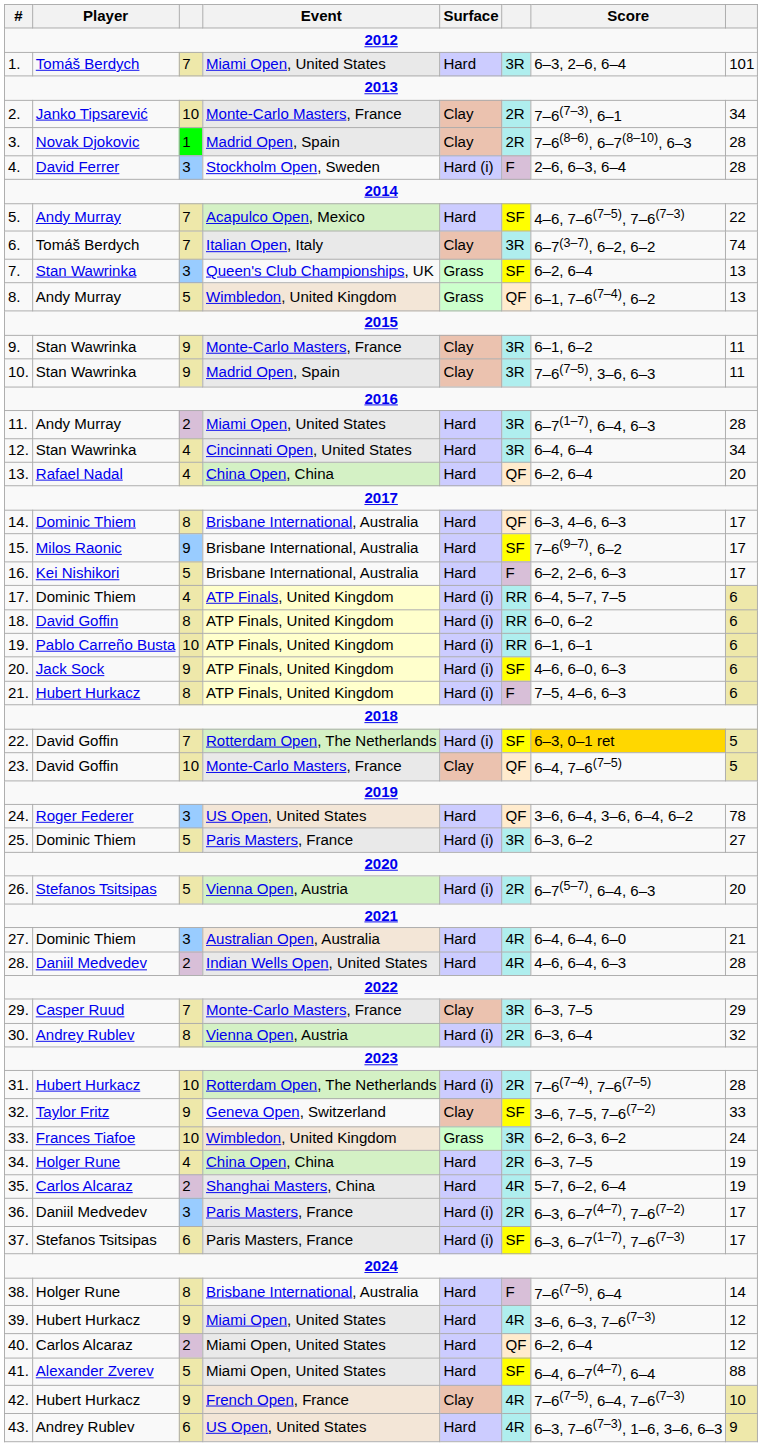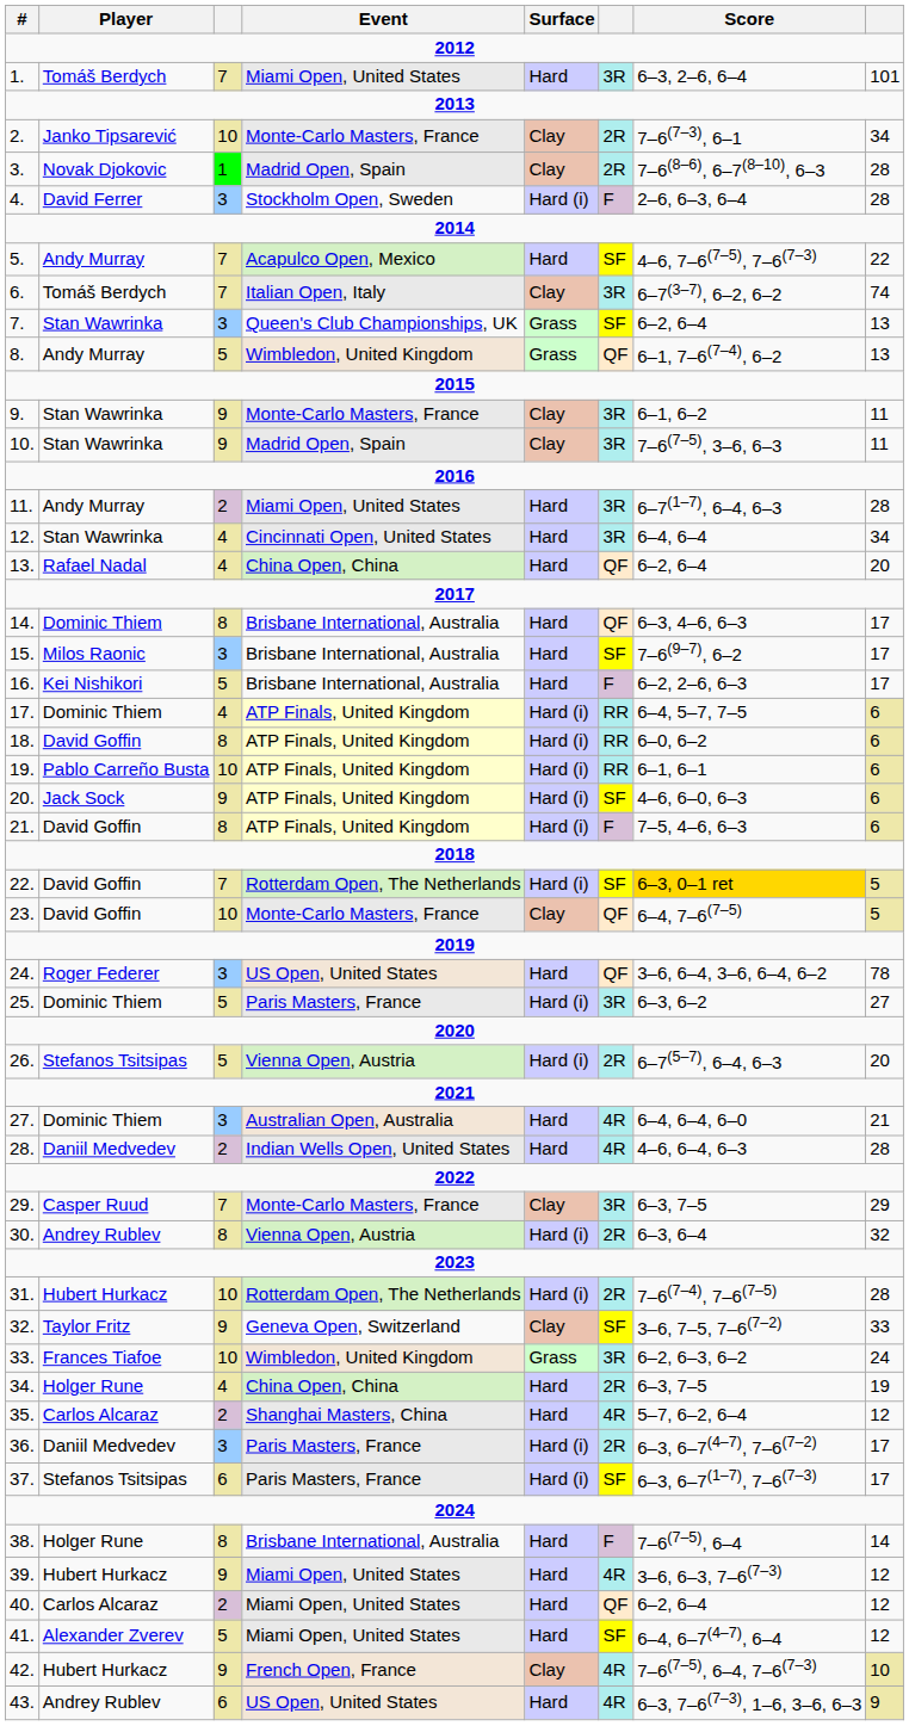 <table class=wikitable sortable>
 <tr>
 <th class="unsortable">#</th>
 <th>Player</th>
 <th></th>
 <th>Event</th>
 <th>Surface</th>
 <th class="unsortable"></th>
 <th class="unsortable">Score</th>
 <th class="unsortable"></th>
 </tr>
 <tr>
 <td colspan=8 style=text-align:center><strong><a href='#'>2012</a></strong></td>
 </tr>
 <tr>
 <td>1.</td>
 <td> <a href='#'>Tomáš Berdych</a></td>
 <td bgcolor=eee8aa>7</td>
 <td bgcolor=e9e9e9><a href='#'>Miami Open</a>, United States</td>
 <td bgcolor=ccccff>Hard</td>
 <td bgcolor=afeeee>3R</td>
 <td>6–3, 2–6, 6–4</td>
 <td>101</td>
 </tr>
 <tr>
 <td colspan=9 style=text-align:center><strong><a href='#'>2013</a></strong></td>
 </tr>
 <tr>
 <td>2.</td>
 <td> <a href='#'>Janko Tipsarević</a></td>
 <td bgcolor=eee8aa>10</td>
 <td bgcolor=e9e9e9><a href='#'>Monte-Carlo Masters</a>, France</td>
 <td bgcolor=ebc2af>Clay</td>
 <td bgcolor=afeeee>2R</td>
 <td>7–6<sup>(7–3)</sup>, 6–1</td>
 <td>34</td>
 </tr>
 <tr>
 <td>3.</td>
 <td> <a href='#'>Novak Djokovic</a></td>
 <td bgcolor=lime>1</td>
 <td bgcolor=e9e9e9><a href='#'>Madrid Open</a>, Spain</td>
 <td bgcolor=ebc2af>Clay</td>
 <td bgcolor=afeeee>2R</td>
 <td>7–6<sup>(8–6)</sup>, 6–7<sup>(8–10)</sup>, 6–3</td>
 <td>28</td>
 </tr>
 <tr>
 <td>4.</td>
 <td> <a href='#'>David Ferrer</a></td>
 <td bgcolor=#9cf>3</td>
 <td bgcolor=><a href='#'>Stockholm Open</a>, Sweden</td>
 <td bgcolor=ccccff>Hard (i)</td>
 <td bgcolor=thistle>F</td>
 <td>2–6, 6–3, 6–4</td>
 <td>28</td>
 </tr>
 <tr>
 <td colspan=9 style=text-align:center><strong><a href='#'>2014</a></strong></td>
 </tr>
 <tr>
 <td>5.</td>
 <td> <a href='#'>Andy Murray</a></td>
 <td bgcolor=eee8aa>7</td>
 <td bgcolor=d4f1c5><a href='#'>Acapulco Open</a>, Mexico</td>
 <td bgcolor=ccccff>Hard</td>
 <td bgcolor=yellow>SF</td>
 <td>4–6, 7–6<sup>(7–5)</sup>, 7–6<sup>(7–3)</sup></td>
 <td>22</td>
 </tr>
 <tr>
 <td>6.</td>
 <td> Tomáš Berdych</td>
 <td bgcolor=eee8aa>7</td>
 <td bgcolor=e9e9e9><a href='#'>Italian Open</a>, Italy</td>
 <td bgcolor=ebc2af>Clay</td>
 <td bgcolor=afeeee>3R</td>
 <td>6–7<sup>(3–7)</sup>, 6–2, 6–2</td>
 <td>74</td>
 </tr>
 <tr>
 <td>7.</td>
 <td> <a href='#'>Stan Wawrinka</a></td>
 <td bgcolor=#9cf>3</td>
 <td><a href='#'>Queen's Club Championships</a>, UK</td>
 <td bgcolor=ccffcc>Grass</td>
 <td bgcolor=yellow>SF</td>
 <td>6–2, 6–4</td>
 <td>13</td>
 </tr>
 <tr>
 <td>8.</td>
 <td> Andy Murray</td>
 <td bgcolor=eee8aa>5</td>
 <td bgcolor=f3e6d7><a href='#'>Wimbledon</a>, United Kingdom</td>
 <td bgcolor=ccffcc>Grass</td>
 <td bgcolor=ffebcd>QF</td>
 <td>6–1, 7–6<sup>(7–4)</sup>, 6–2</td>
 <td>13</td>
 </tr>
 <tr>
 <td colspan=9 style=text-align:center><strong><a href='#'>2015</a></strong></td>
 </tr>
 <tr>
 <td>9.</td>
 <td> Stan Wawrinka</td>
 <td bgcolor=eee8aa>9</td>
 <td bgcolor=e9e9e9><a href='#'>Monte-Carlo Masters</a>, France</td>
 <td bgcolor=ebc2af>Clay</td>
 <td bgcolor=afeeee>3R</td>
 <td>6–1, 6–2</td>
 <td>11</td>
 </tr>
 <tr>
 <td>10.</td>
 <td> Stan Wawrinka</td>
 <td bgcolor=eee8aa>9</td>
 <td bgcolor=e9e9e9><a href='#'>Madrid Open</a>, Spain</td>
 <td bgcolor=ebc2af>Clay</td>
 <td bgcolor=afeeee>3R</td>
 <td>7–6<sup>(7–5)</sup>, 3–6, 6–3</td>
 <td>11</td>
 </tr>
 <tr>
 <td colspan=9 style=text-align:center><strong><a href='#'>2016</a></strong></td>
 </tr>
 <tr>
 <td>11.</td>
 <td> Andy Murray</td>
 <td bgcolor=thistle>2</td>
 <td bgcolor=e9e9e9><a href='#'>Miami Open</a>, United States</td>
 <td bgcolor=ccccff>Hard</td>
 <td bgcolor=afeeee>3R</td>
 <td>6–7<sup>(1–7)</sup>, 6–4, 6–3</td>
 <td>28</td>
 </tr>
 <tr>
 <td>12.</td>
 <td> Stan Wawrinka</td>
 <td bgcolor=eee8aa>4</td>
 <td bgcolor=e9e9e9><a href='#'>Cincinnati Open</a>, United States</td>
 <td bgcolor=ccccff>Hard</td>
 <td bgcolor=afeeee>3R</td>
 <td>6–4, 6–4</td>
 <td>34</td>
 </tr>
 <tr>
 <td>13.</td>
 <td> <a href='#'>Rafael Nadal</a></td>
 <td bgcolor=eee8aa>4</td>
 <td bgcolor=d4f1c5><a href='#'>China Open</a>, China</td>
 <td bgcolor=ccccff>Hard</td>
 <td bgcolor=ffebcd>QF</td>
 <td>6–2, 6–4</td>
 <td>20</td>
 </tr>
 <tr>
 <td colspan=9 style=text-align:center><strong><a href='#'>2017</a></strong></td>
 </tr>
 <tr>
 <td>14.</td>
 <td> <a href='#'>Dominic Thiem</a></td>
 <td bgcolor=eee8aa>8</td>
 <td><a href='#'>Brisbane International</a>, Australia</td>
 <td bgcolor=ccccff>Hard</td>
 <td bgcolor=ffebcd>QF</td>
 <td>6–3, 4–6, 6–3</td>
 <td>17</td>
 </tr>
 <tr>
 <td>15.</td>
 <td> <a href='#'>Milos Raonic</a></td>
-<td bgcolor=#9cf>9</td>
+<td bgcolor=#9cf>3</td>
 <td>Brisbane International, Australia</td>
 <td bgcolor=ccccff>Hard</td>
 <td bgcolor=yellow>SF</td>
 <td>7–6<sup>(9–7)</sup>, 6–2</td>
 <td>17</td>
 </tr>
 <tr>
 <td>16.</td>
 <td> <a href='#'>Kei Nishikori</a></td>
 <td bgcolor=eee8aa>5</td>
 <td>Brisbane International, Australia</td>
 <td bgcolor=ccccff>Hard</td>
 <td bgcolor=thistle>F</td>
 <td>6–2, 2–6, 6–3</td>
 <td>17</td>
 </tr>
 <tr>
 <td>17.</td>
 <td> Dominic Thiem</td>
 <td bgcolor=eee8aa>4</td>
 <td bgcolor=#ffc><a href='#'>ATP Finals</a>, United Kingdom</td>
 <td bgcolor=ccccff>Hard (i)</td>
 <td bgcolor=afeeee>RR</td>
 <td>6–4, 5–7, 7–5</td>
 <td style=background:#eee8aa>6</td>
 </tr>
 <tr>
 <td>18.</td>
 <td> <a href='#'>David Goffin</a></td>
 <td bgcolor=eee8aa>8</td>
 <td bgcolor=#ffc>ATP Finals, United Kingdom</td>
 <td bgcolor=ccccff>Hard (i)</td>
 <td bgcolor=afeeee>RR</td>
 <td>6–0, 6–2</td>
 <td style=background:#eee8aa>6</td>
 </tr>
 <tr>
 <td>19.</td>
 <td> <a href='#'>Pablo Carreño Busta</a></td>
 <td bgcolor=eee8aa>10</td>
 <td bgcolor=#ffc>ATP Finals, United Kingdom</td>
 <td bgcolor=ccccff>Hard (i)</td>
 <td bgcolor=afeeee>RR</td>
 <td>6–1, 6–1</td>
 <td style=background:#eee8aa>6</td>
 </tr>
 <tr>
 <td>20.</td>
 <td> <a href='#'>Jack Sock</a></td>
 <td bgcolor=eee8aa>9</td>
 <td bgcolor=#ffc>ATP Finals, United Kingdom</td>
 <td bgcolor=ccccff>Hard (i)</td>
 <td bgcolor=yellow>SF</td>
 <td>4–6, 6–0, 6–3</td>
 <td style=background:#eee8aa>6</td>
 </tr>
 <tr>
 <td>21.</td>
-<td> <a href='#'>Hubert Hurkacz</a></td>
+<td> David Goffin</td>
 <td bgcolor=eee8aa>8</td>
 <td bgcolor=#ffc>ATP Finals, United Kingdom</td>
 <td bgcolor=ccccff>Hard (i)</td>
 <td bgcolor=thistle>F</td>
 <td>7–5, 4–6, 6–3</td>
 <td style=background:#eee8aa>6</td>
 </tr>
 <tr>
 <td colspan=8 style=text-align:center><strong><a href='#'>2018</a></strong></td>
 </tr>
 <tr>
 <td>22.</td>
 <td> David Goffin</td>
 <td bgcolor=eee8aa>7</td>
 <td bgcolor=d4f1c5><a href='#'>Rotterdam Open</a>, The Netherlands</td>
 <td bgcolor=ccccff>Hard (i)</td>
 <td bgcolor=yellow>SF</td>
 <td style="background: gold;">6–3, 0–1 ret</td>
 <td style=background:#eee8aa>5</td>
 </tr>
 <tr>
 <td>23.</td>
 <td> David Goffin</td>
 <td bgcolor=eee8aa>10</td>
 <td bgcolor=e9e9e9><a href='#'>Monte-Carlo Masters</a>, France</td>
 <td bgcolor=ebc2af>Clay</td>
 <td bgcolor=ffebcd>QF</td>
 <td>6–4, 7–6<sup>(7–5)</sup></td>
 <td style=background:#eee8aa>5</td>
 </tr>
 <tr>
 <td colspan=8 style=text-align:center><strong><a href='#'>2019</a></strong></td>
 </tr>
 <tr>
 <td>24.</td>
 <td> <a href='#'>Roger Federer</a></td>
 <td bgcolor=#9cf>3</td>
 <td bgcolor=f3e6d7><a href='#'>US Open</a>, United States</td>
 <td bgcolor=ccccff>Hard</td>
 <td bgcolor=ffebcd>QF</td>
 <td>3–6, 6–4, 3–6, 6–4, 6–2</td>
 <td>78</td>
 </tr>
 <tr>
 <td>25.</td>
 <td> Dominic Thiem</td>
 <td bgcolor=eee8aa>5</td>
 <td bgcolor=e9e9e9><a href='#'>Paris Masters</a>, France</td>
 <td bgcolor=ccccff>Hard (i)</td>
 <td bgcolor=afeeee>3R</td>
 <td>6–3, 6–2</td>
 <td>27</td>
 </tr>
 <tr>
 <td colspan=9 style=text-align:center><strong><a href='#'>2020</a></strong></td>
 </tr>
 <tr>
 <td>26.</td>
 <td> <a href='#'>Stefanos Tsitsipas</a></td>
 <td bgcolor=eee8aa>5</td>
 <td bgcolor=d4f1c5><a href='#'>Vienna Open</a>, Austria</td>
 <td bgcolor=ccccff>Hard (i)</td>
 <td bgcolor=afeeee>2R</td>
 <td>6–7<sup>(5–7)</sup>, 6–4, 6–3</td>
 <td>20</td>
 </tr>
 <tr>
 <td colspan=8 style=text-align:center><strong><a href='#'>2021</a></strong></td>
 </tr>
 <tr>
 <td>27.</td>
 <td> Dominic Thiem</td>
 <td bgcolor=#9cf>3</td>
 <td bgcolor=f3e6d7><a href='#'>Australian Open</a>, Australia</td>
 <td bgcolor=ccccff>Hard</td>
 <td bgcolor=afeeee>4R</td>
 <td>6–4, 6–4, 6–0</td>
 <td>21</td>
 </tr>
 <tr>
 <td>28.</td>
 <td> <a href='#'>Daniil Medvedev</a></td>
 <td bgcolor=thistle>2</td>
 <td bgcolor=e9e9e9><a href='#'>Indian Wells Open</a>, United States</td>
 <td bgcolor=ccccff>Hard</td>
 <td bgcolor=afeeee>4R</td>
 <td>4–6, 6–4, 6–3</td>
 <td>28</td>
 </tr>
 <tr>
 <td colspan=8 style=text-align:center><strong><a href='#'>2022</a></strong></td>
 </tr>
 <tr>
 <td>29.</td>
 <td> <a href='#'>Casper Ruud</a></td>
 <td bgcolor=eee8aa>7</td>
 <td bgcolor=e9e9e9><a href='#'>Monte-Carlo Masters</a>, France</td>
 <td bgcolor=ebc2af>Clay</td>
 <td bgcolor=afeeee>3R</td>
 <td>6–3, 7–5</td>
 <td>29</td>
 </tr>
 <tr>
 <td>30.</td>
 <td> <a href='#'>Andrey Rublev</a></td>
 <td bgcolor=eee8aa>8</td>
 <td bgcolor=d4f1c5><a href='#'>Vienna Open</a>, Austria</td>
 <td bgcolor=ccccff>Hard (i)</td>
 <td bgcolor=afeeee>2R</td>
 <td>6–3, 6–4</td>
 <td>32</td>
 </tr>
 <tr>
 <td colspan=8 style=text-align:center><strong><a href='#'>2023</a></strong></td>
 </tr>
 <tr>
 <td>31.</td>
 <td> <a href='#'>Hubert Hurkacz</a></td>
 <td bgcolor=eee8aa>10</td>
 <td bgcolor=d4f1c5><a href='#'>Rotterdam Open</a>, The Netherlands</td>
 <td bgcolor=ccccff>Hard (i)</td>
 <td bgcolor=afeeee>2R</td>
 <td>7–6<sup>(7–4)</sup>, 7–6<sup>(7–5)</sup></td>
 <td>28</td>
 </tr>
 <tr>
 <td>32.</td>
 <td> <a href='#'>Taylor Fritz</a></td>
 <td bgcolor=eee8aa>9</td>
 <td><a href='#'>Geneva Open</a>, Switzerland</td>
 <td bgcolor=ebc2af>Clay</td>
 <td bgcolor=yellow>SF</td>
 <td>3–6, 7–5, 7–6<sup>(7–2)</sup></td>
 <td>33</td>
 </tr>
 <tr>
 <td>33.</td>
 <td> <a href='#'>Frances Tiafoe</a></td>
 <td bgcolor=eee8aa>10</td>
 <td bgcolor=f3e6d7><a href='#'>Wimbledon</a>, United Kingdom</td>
 <td bgcolor=ccffcc>Grass</td>
 <td bgcolor=afeeee>3R</td>
 <td>6–2, 6–3, 6–2</td>
 <td>24</td>
 </tr>
 <tr>
 <td>34.</td>
 <td> <a href='#'>Holger Rune</a></td>
 <td bgcolor=eee8aa>4</td>
 <td bgcolor=d4f1c5><a href='#'>China Open</a>, China</td>
 <td bgcolor=ccccff>Hard</td>
 <td bgcolor=afeeee>2R</td>
 <td>6–3, 7–5</td>
 <td>19</td>
 </tr>
 <tr>
 <td>35.</td>
 <td> <a href='#'>Carlos Alcaraz</a></td>
 <td bgcolor=thistle>2</td>
 <td bgcolor=e9e9e9><a href='#'>Shanghai Masters</a>, China</td>
 <td bgcolor=ccccff>Hard</td>
 <td bgcolor=afeeee>4R</td>
 <td>5–7, 6–2, 6–4</td>
-<td>19</td>
+<td>12</td>
 </tr>
 <tr>
 <td>36.</td>
 <td> Daniil Medvedev</td>
 <td bgcolor=#9cf>3</td>
 <td bgcolor=e9e9e9><a href='#'>Paris Masters</a>, France</td>
 <td bgcolor=ccccff>Hard (i)</td>
 <td bgcolor=afeeee>2R</td>
 <td>6–3, 6–7<sup>(4–7)</sup>, 7–6<sup>(7–2)</sup></td>
 <td>17</td>
 </tr>
 <tr>
 <td>37.</td>
 <td> Stefanos Tsitsipas</td>
 <td bgcolor=eee8aa>6</td>
 <td bgcolor=e9e9e9>Paris Masters, France</td>
 <td bgcolor=ccccff>Hard (i)</td>
 <td bgcolor=yellow>SF</td>
 <td>6–3, 6–7<sup>(1–7)</sup>, 7–6<sup>(7–3)</sup></td>
 <td>17</td>
 </tr>
 <tr>
 <td colspan=8 style=text-align:center><strong><a href='#'>2024</a></strong></td>
 </tr>
 <tr>
 <td>38.</td>
 <td> Holger Rune</td>
 <td bgcolor=eee8aa>8</td>
 <td><a href='#'>Brisbane International</a>, Australia</td>
 <td bgcolor=ccccff>Hard</td>
 <td bgcolor=thistle>F</td>
 <td>7–6<sup>(7–5)</sup>, 6–4</td>
 <td>14</td>
 </tr>
 <tr>
 <td>39.</td>
 <td> Hubert Hurkacz</td>
 <td bgcolor=eee8aa>9</td>
 <td bgcolor=e9e9e9><a href='#'>Miami Open</a>, United States</td>
 <td bgcolor=ccccff>Hard</td>
 <td bgcolor=afeeee>4R</td>
 <td>3–6, 6–3, 7–6<sup>(7–3)</sup></td>
 <td>12</td>
 </tr>
 <tr>
 <td>40.</td>
 <td> Carlos Alcaraz</td>
 <td bgcolor=thistle>2</td>
 <td bgcolor=e9e9e9>Miami Open, United States</td>
 <td bgcolor=ccccff>Hard</td>
 <td bgcolor=ffebcd>QF</td>
 <td>6–2, 6–4</td>
 <td>12</td>
 </tr>
 <tr>
 <td>41.</td>
 <td> <a href='#'>Alexander Zverev</a></td>
 <td bgcolor=eee8aa>5</td>
 <td bgcolor=e9e9e9>Miami Open, United States</td>
 <td bgcolor=ccccff>Hard</td>
 <td bgcolor=yellow>SF</td>
 <td>6–4, 6–7<sup>(4–7)</sup>, 6–4</td>
-<td>88</td>
+<td>12</td>
 </tr>
 <tr>
 <td>42.</td>
 <td> Hubert Hurkacz</td>
 <td bgcolor=eee8aa>9</td>
 <td bgcolor=f3e6d7><a href='#'>French Open</a>, France</td>
 <td bgcolor=ebc2af>Clay</td>
 <td bgcolor=afeeee>4R</td>
 <td>7–6<sup>(7–5)</sup>, 6–4, 7–6<sup>(7–3)</sup></td>
 <td style=background:#eee8aa>10</td>
 </tr>
 <tr>
 <td>43.</td>
 <td> Andrey Rublev</td>
 <td bgcolor=eee8aa>6</td>
 <td bgcolor=f3e6d7><a href='#'>US Open</a>, United States</td>
 <td bgcolor=ccccff>Hard</td>
 <td bgcolor=afeeee>4R</td>
 <td>6–3, 7–6<sup>(7–3)</sup>, 1–6, 3–6, 6–3</td>
 <td style=background:#eee8aa>9</td>
 </tr>
 </table>
